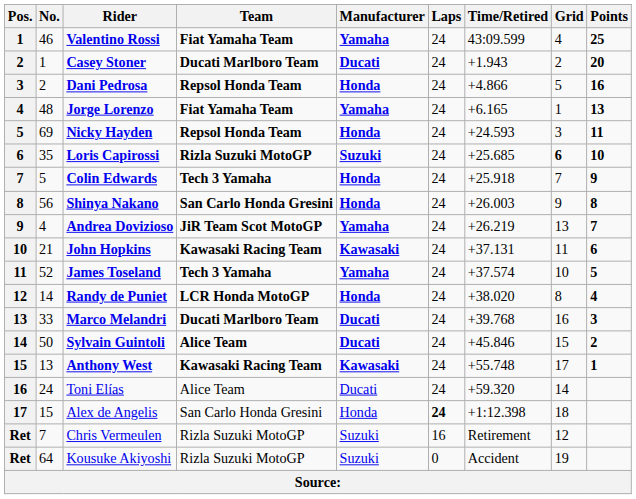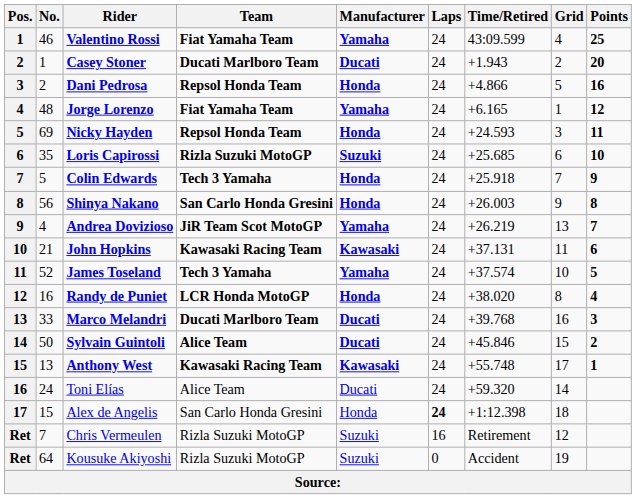 <table class="wikitable" style="font-size: 95%;">
 <tr>
 <th>Pos.</th>
 <th>No.</th>
 <th>Rider</th>
 <th>Team</th>
 <th>Manufacturer</th>
 <th>Laps</th>
 <th>Time/Retired</th>
 <th>Grid</th>
 <th>Points</th>
 </tr>
 <tr>
 <th>1</th>
 <td>46</td>
 <td> <strong><a href='#'>Valentino Rossi</a></strong></td>
 <td><strong>Fiat Yamaha Team</strong></td>
 <td><strong><a href='#'>Yamaha</a></strong></td>
 <td>24</td>
 <td>43:09.599</td>
 <td>4</td>
 <td><strong>25</strong></td>
 </tr>
 <tr>
 <th>2</th>
 <td>1</td>
 <td> <strong><a href='#'>Casey Stoner</a></strong></td>
 <td><strong>Ducati Marlboro Team</strong></td>
 <td><strong><a href='#'>Ducati</a></strong></td>
 <td>24</td>
 <td>+1.943</td>
 <td>2</td>
 <td><strong>20</strong></td>
 </tr>
 <tr>
 <th>3</th>
 <td>2</td>
 <td> <strong><a href='#'>Dani Pedrosa</a></strong></td>
 <td><strong>Repsol Honda Team</strong></td>
 <td><strong><a href='#'>Honda</a></strong></td>
 <td>24</td>
 <td>+4.866</td>
 <td>5</td>
 <td><strong>16</strong></td>
 </tr>
 <tr>
 <th>4</th>
 <td>48</td>
 <td> <strong><a href='#'>Jorge Lorenzo</a></strong></td>
 <td><strong>Fiat Yamaha Team</strong></td>
 <td><strong><a href='#'>Yamaha</a></strong></td>
 <td>24</td>
 <td>+6.165</td>
 <td>1</td>
-<td><strong>13</strong></td>
+<td><strong>12</strong></td>
 </tr>
 <tr>
 <th>5</th>
 <td>69</td>
 <td> <strong><a href='#'>Nicky Hayden</a></strong></td>
 <td><strong>Repsol Honda Team</strong></td>
 <td><strong><a href='#'>Honda</a></strong></td>
 <td>24</td>
 <td>+24.593</td>
 <td>3</td>
 <td><strong>11</strong></td>
 </tr>
 <tr>
 <th>6</th>
 <td>35</td>
 <td> <strong><a href='#'>Loris Capirossi</a></strong></td>
 <td><strong>Rizla Suzuki MotoGP</strong></td>
 <td><strong><a href='#'>Suzuki</a></strong></td>
 <td>24</td>
 <td>+25.685</td>
-<td><strong>6</strong></td>
+<td>6</td>
 <td><strong>10</strong></td>
 </tr>
 <tr>
 <th>7</th>
 <td>5</td>
 <td> <strong><a href='#'>Colin Edwards</a></strong></td>
 <td><strong>Tech 3 Yamaha</strong></td>
 <td><strong><a href='#'>Honda</a></strong></td>
 <td>24</td>
 <td>+25.918</td>
 <td>7</td>
 <td><strong>9</strong></td>
 </tr>
 <tr>
 <th>8</th>
 <td>56</td>
 <td> <strong><a href='#'>Shinya Nakano</a></strong></td>
 <td><strong>San Carlo Honda Gresini</strong></td>
 <td><strong><a href='#'>Honda</a></strong></td>
 <td>24</td>
 <td>+26.003</td>
 <td>9</td>
 <td><strong>8</strong></td>
 </tr>
 <tr>
 <th>9</th>
 <td>4</td>
 <td> <strong><a href='#'>Andrea Dovizioso</a></strong></td>
 <td><strong>JiR Team Scot MotoGP</strong></td>
 <td><strong><a href='#'>Yamaha</a></strong></td>
 <td>24</td>
 <td>+26.219</td>
 <td>13</td>
 <td><strong>7</strong></td>
 </tr>
 <tr>
 <th>10</th>
 <td>21</td>
 <td> <strong><a href='#'>John Hopkins</a></strong></td>
 <td><strong>Kawasaki Racing Team</strong></td>
 <td><strong><a href='#'>Kawasaki</a></strong></td>
 <td>24</td>
 <td>+37.131</td>
 <td>11</td>
 <td><strong>6</strong></td>
 </tr>
 <tr>
 <th>11</th>
 <td>52</td>
 <td> <strong><a href='#'>James Toseland</a></strong></td>
 <td><strong>Tech 3 Yamaha</strong></td>
 <td><strong><a href='#'>Yamaha</a></strong></td>
 <td>24</td>
 <td>+37.574</td>
 <td>10</td>
 <td><strong>5</strong></td>
 </tr>
 <tr>
 <th>12</th>
-<td>14</td>
+<td>16</td>
 <td> <strong><a href='#'>Randy de Puniet</a></strong></td>
 <td><strong>LCR Honda MotoGP</strong></td>
 <td><strong><a href='#'>Honda</a></strong></td>
 <td>24</td>
 <td>+38.020</td>
 <td>8</td>
 <td><strong>4</strong></td>
 </tr>
 <tr>
 <th>13</th>
 <td>33</td>
 <td> <strong><a href='#'>Marco Melandri</a></strong></td>
 <td><strong>Ducati Marlboro Team</strong></td>
 <td><strong><a href='#'>Ducati</a></strong></td>
 <td>24</td>
 <td>+39.768</td>
 <td>16</td>
 <td><strong>3</strong></td>
 </tr>
 <tr>
 <th>14</th>
 <td>50</td>
 <td> <strong><a href='#'>Sylvain Guintoli</a></strong></td>
 <td><strong>Alice Team</strong></td>
 <td><strong><a href='#'>Ducati</a></strong></td>
 <td>24</td>
 <td>+45.846</td>
 <td>15</td>
 <td><strong>2</strong></td>
 </tr>
 <tr>
 <th>15</th>
 <td>13</td>
 <td> <strong><a href='#'>Anthony West</a></strong></td>
 <td><strong>Kawasaki Racing Team</strong></td>
 <td><strong><a href='#'>Kawasaki</a></strong></td>
 <td>24</td>
 <td>+55.748</td>
 <td>17</td>
 <td><strong>1</strong></td>
 </tr>
 <tr>
 <th>16</th>
 <td>24</td>
 <td> <a href='#'>Toni Elías</a></td>
 <td>Alice Team</td>
 <td><a href='#'>Ducati</a></td>
 <td>24</td>
 <td>+59.320</td>
 <td>14</td>
 <td></td>
 </tr>
 <tr>
 <th>17</th>
 <td>15</td>
 <td> <a href='#'>Alex de Angelis</a></td>
 <td>San Carlo Honda Gresini</td>
 <td><a href='#'>Honda</a></td>
 <td><strong>24</strong></td>
 <td>+1:12.398</td>
 <td>18</td>
 <td></td>
 </tr>
 <tr>
 <th>Ret</th>
 <td>7</td>
 <td> <a href='#'>Chris Vermeulen</a></td>
 <td>Rizla Suzuki MotoGP</td>
 <td><a href='#'>Suzuki</a></td>
 <td>16</td>
 <td>Retirement</td>
 <td>12</td>
 <td></td>
 </tr>
 <tr>
 <th>Ret</th>
 <td>64</td>
 <td> <a href='#'>Kousuke Akiyoshi</a></td>
 <td>Rizla Suzuki MotoGP</td>
 <td><a href='#'>Suzuki</a></td>
 <td>0</td>
 <td>Accident</td>
 <td>19</td>
 <td></td>
 </tr>
 <tr>
 <th colspan=9>Source: </th>
 </tr>
 </table>
